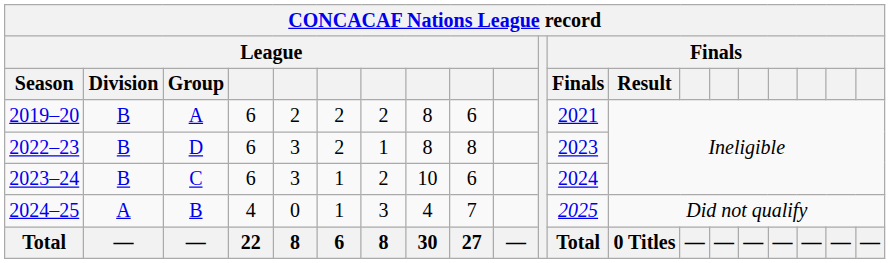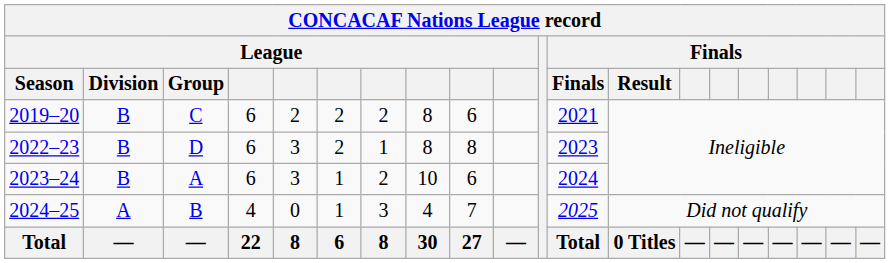 <table class="wikitable" style="text-align: center;">
 <tr>
 <th colspan="20"><a href='#'>CONCACAF Nations League</a> record</th>
 </tr>
 <tr>
 <th colspan="10">League</th>
 <th rowspan="7"></th>
 <th colspan="9">Finals</th>
 </tr>
 <tr>
 <th>Season</th>
 <th>Division</th>
 <th>Group</th>
 <th width="28"></th>
 <th width="28"></th>
 <th width="28"></th>
 <th width="28"></th>
 <th width="28"></th>
 <th width="28"></th>
 <th width="28"></th>
 <th><strong>Finals</strong></th>
 <th><strong>Result</strong></th>
 <th></th>
 <th></th>
 <th></th>
 <th></th>
 <th></th>
 <th></th>
 <th></th>
 </tr>
 <tr>
 <td><a href='#'>2019–20</a></td>
 <td><a href='#'>B</a></td>
-<td><a href='#'>A</a></td>
+<td><a href='#'>C</a></td>
 <td>6</td>
 <td>2</td>
 <td>2</td>
 <td>2</td>
 <td>8</td>
 <td>6</td>
 <td></td>
 <td> <a href='#'>2021</a></td>
 <td colspan="8" rowspan="3"><em>Ineligible</em></td>
 </tr>
 <tr>
 <td><a href='#'>2022–23</a></td>
 <td><a href='#'>B</a></td>
 <td><a href='#'>D</a></td>
 <td>6</td>
 <td>3</td>
 <td>2</td>
 <td>1</td>
 <td>8</td>
 <td>8</td>
 <td></td>
 <td> <a href='#'>2023</a></td>
 </tr>
 <tr>
 <td><a href='#'>2023–24</a></td>
 <td><a href='#'>B</a></td>
-<td><a href='#'>C</a></td>
+<td><a href='#'>A</a></td>
 <td>6</td>
 <td>3</td>
 <td>1</td>
 <td>2</td>
 <td>10</td>
 <td>6</td>
 <td></td>
 <td> <a href='#'>2024</a></td>
 </tr>
 <tr>
 <td><a href='#'>2024–25</a></td>
 <td><a href='#'>A</a></td>
 <td><a href='#'>B</a></td>
 <td>4</td>
 <td>0</td>
 <td>1</td>
 <td>3</td>
 <td>4</td>
 <td>7</td>
 <td></td>
 <td> <a href='#'><em>2025</em></a></td>
 <td colspan="8"><em>Did not qualify</em></td>
 </tr>
 <tr>
 <th>Total</th>
 <th><strong>—</strong></th>
 <th><strong>—</strong></th>
 <th>22</th>
 <th>8</th>
 <th>6</th>
 <th>8</th>
 <th>30</th>
 <th>27</th>
 <th><strong>—</strong></th>
 <th><strong>Total</strong></th>
 <th><strong>0 Titles</strong></th>
 <th><strong>—</strong></th>
 <th><strong>—</strong></th>
 <th><strong>—</strong></th>
 <th><strong>—</strong></th>
 <th><strong>—</strong></th>
 <th><strong>—</strong></th>
 <th><strong>—</strong></th>
 </tr>
 </table>
